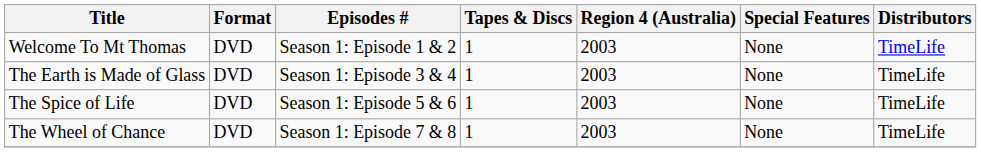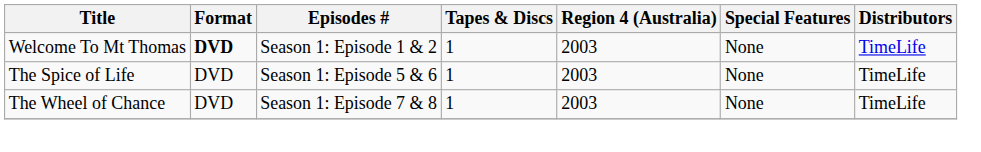 <table class="wikitable">
 <tr>
 <th>Title</th>
 <th>Format</th>
 <th>Episodes #</th>
 <th>Tapes & Discs</th>
 <th>Region 4 (Australia)</th>
 <th>Special Features</th>
 <th>Distributors</th>
 </tr>
 <tr>
 <td>Welcome To Mt Thomas</td>
-<td>DVD</td>
+<td><strong>DVD</strong></td>
 <td style="text-align:left;">Season 1: Episode 1 & 2</td>
 <td>1</td>
 <td>2003</td>
 <td>None</td>
 <td><a href='#'>TimeLife</a></td>
-</tr>
-<tr>
-<td>The Earth is Made of Glass</td>
-<td>DVD</td>
-<td style="text-align:left;">Season 1: Episode 3 & 4</td>
-<td>1</td>
-<td>2003</td>
-<td>None</td>
-<td>TimeLife</td>
 </tr>
 <tr>
 <td>The Spice of Life</td>
 <td>DVD</td>
 <td style="text-align:left;">Season 1: Episode 5 & 6</td>
 <td>1</td>
 <td>2003</td>
 <td>None</td>
 <td>TimeLife</td>
 </tr>
 <tr>
 <td>The Wheel of Chance</td>
 <td>DVD</td>
 <td style="text-align:left;">Season 1: Episode 7 & 8</td>
 <td>1</td>
 <td>2003</td>
 <td>None</td>
 <td>TimeLife</td>
 </tr>
 <tr>
 </tr>
 </table>
